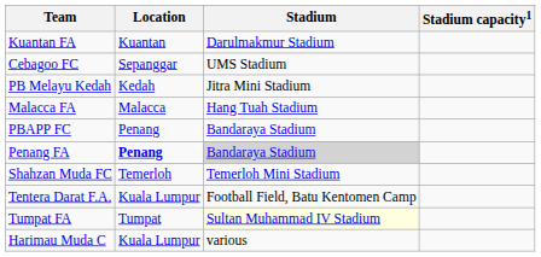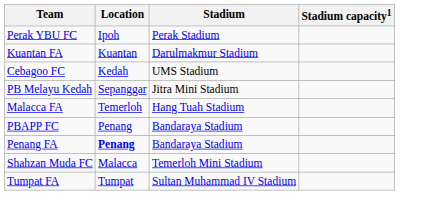 <table class="wikitable sortable">
 <tr>
 <th>Team</th>
 <th>Location</th>
 <th>Stadium</th>
 <th>Stadium capacity<sup>1</sup></th>
+</tr>
+<tr>
+<td><a href='#'>Perak YBU FC</a></td>
+<td><a href='#'>Ipoh</a></td>
+<td><a href='#'>Perak Stadium</a></td>
+<td></td>
 </tr>
 <tr>
 <td><a href='#'>Kuantan FA</a></td>
 <td><a href='#'>Kuantan</a></td>
 <td><a href='#'>Darulmakmur Stadium</a></td>
 <td></td>
 </tr>
 <tr>
 <td><a href='#'>Cebagoo FC</a></td>
-<td><a href='#'>Sepanggar</a></td>
+<td><a href='#'>Kedah</a></td>
 <td>UMS Stadium</td>
 <td></td>
 </tr>
 <tr>
 <td><a href='#'>PB Melayu Kedah</a></td>
-<td><a href='#'>Kedah</a></td>
+<td><a href='#'>Sepanggar</a></td>
 <td>Jitra Mini Stadium</td>
 <td></td>
 </tr>
 <tr>
 <td><a href='#'>Malacca FA</a></td>
-<td><a href='#'>Malacca</a></td>
+<td><a href='#'>Temerloh</a></td>
 <td><a href='#'>Hang Tuah Stadium</a></td>
 <td></td>
 </tr>
 <tr>
 <td><a href='#'>PBAPP FC</a></td>
 <td><a href='#'>Penang</a></td>
 <td><a href='#'>Bandaraya Stadium</a></td>
 <td></td>
 </tr>
 <tr>
 <td><a href='#'>Penang FA</a></td>
 <td><strong><a href='#'>Penang</a></strong></td>
-<td style="background: lightgrey;"><a href='#'>Bandaraya Stadium</a></td>
+<td><a href='#'>Bandaraya Stadium</a></td>
 <td></td>
 </tr>
 <tr>
 <td><a href='#'>Shahzan Muda FC</a></td>
-<td><a href='#'>Temerloh</a></td>
+<td><a href='#'>Malacca</a></td>
 <td><a href='#'>Temerloh Mini Stadium</a></td>
-<td></td>
-</tr>
-<tr>
-<td><a href='#'>Tentera Darat F.A.</a></td>
-<td><a href='#'>Kuala Lumpur</a></td>
-<td>Football Field, Batu Kentomen Camp</td>
 <td></td>
 </tr>
 <tr>
 <td><a href='#'>Tumpat FA</a></td>
 <td><a href='#'>Tumpat</a></td>
-<td style="background: lightyellow;"><a href='#'>Sultan Muhammad IV Stadium</a></td>
-<td></td>
-</tr>
-<tr>
-<td><a href='#'>Harimau Muda C</a></td>
-<td><a href='#'>Kuala Lumpur</a></td>
-<td>various</td>
+<td><a href='#'>Sultan Muhammad IV Stadium</a></td>
 <td></td>
 </tr>
 </table>
